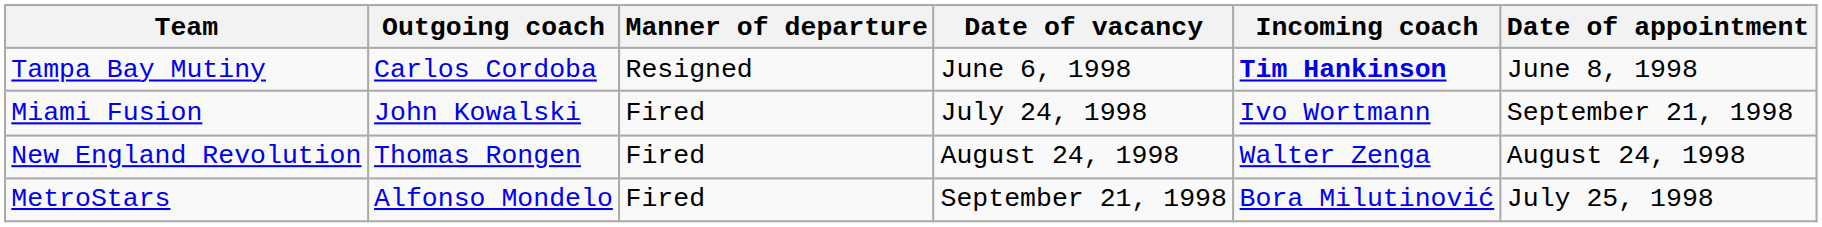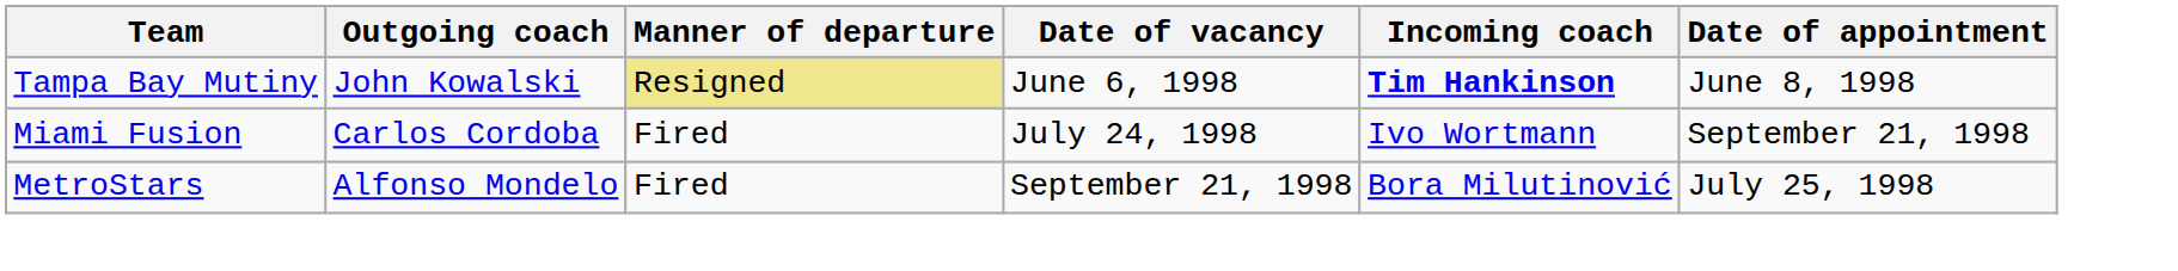 <table class="wikitable sortable">
 <tr>
 <th>Team</th>
 <th>Outgoing coach</th>
 <th>Manner of departure</th>
 <th>Date of vacancy</th>
 <th>Incoming coach</th>
 <th>Date of appointment</th>
 </tr>
 <tr>
 <td><a href='#'>Tampa Bay Mutiny</a></td>
-<td> <a href='#'>Carlos Cordoba</a></td>
-<td>Resigned</td>
+<td> <a href='#'>John Kowalski</a></td>
+<td style="background: khaki;">Resigned</td>
 <td>June 6, 1998</td>
 <td><strong> <a href='#'>Tim Hankinson</a></strong></td>
 <td>June 8, 1998</td>
 </tr>
 <tr>
 <td><a href='#'>Miami Fusion</a></td>
-<td> <a href='#'>John Kowalski</a></td>
+<td> <a href='#'>Carlos Cordoba</a></td>
 <td>Fired</td>
 <td>July 24, 1998</td>
 <td> <a href='#'>Ivo Wortmann</a></td>
 <td>September 21, 1998</td>
-</tr>
-<tr>
-<td><a href='#'>New England Revolution</a></td>
-<td> <a href='#'>Thomas Rongen</a></td>
-<td>Fired</td>
-<td>August 24, 1998</td>
-<td> <a href='#'>Walter Zenga</a></td>
-<td>August 24, 1998</td>
 </tr>
 <tr>
 <td><a href='#'>MetroStars</a></td>
 <td> <a href='#'>Alfonso Mondelo</a></td>
 <td>Fired</td>
 <td>September 21, 1998</td>
 <td> <a href='#'>Bora Milutinović</a></td>
 <td>July 25, 1998</td>
 </tr>
 </table>
